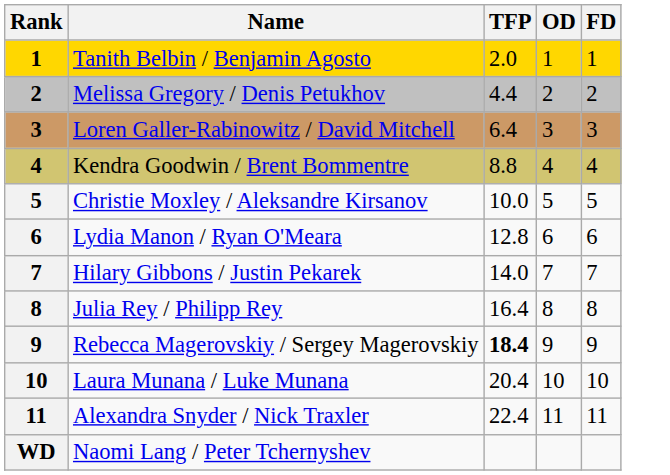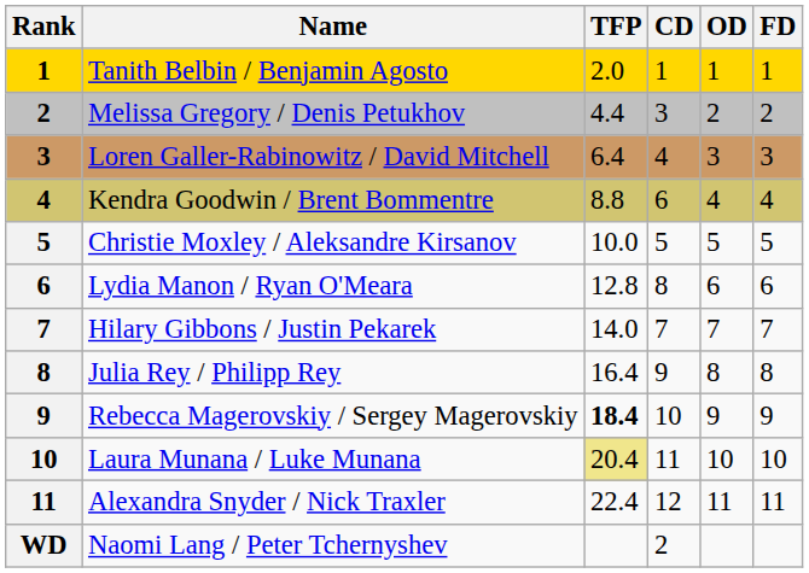 <table class="wikitable">
 <tr>
 <th>Rank</th>
 <th>Name</th>
 <th>TFP</th>
+<th>CD</th>
 <th>OD</th>
 <th>FD</th>
 </tr>
 <tr bgcolor="gold">
 <td align="center"><strong>1</strong></td>
 <td><a href='#'>Tanith Belbin</a> / <a href='#'>Benjamin Agosto</a></td>
 <td>2.0</td>
 <td>1</td>
 <td>1</td>
+<td>1</td>
 </tr>
 <tr bgcolor="silver">
 <td align="center"><strong>2</strong></td>
 <td><a href='#'>Melissa Gregory</a> / <a href='#'>Denis Petukhov</a></td>
 <td>4.4</td>
+<td>3</td>
 <td>2</td>
 <td>2</td>
 </tr>
 <tr bgcolor="cc9966">
 <td align="center"><strong>3</strong></td>
 <td><a href='#'>Loren Galler-Rabinowitz</a> / <a href='#'>David Mitchell</a></td>
 <td>6.4</td>
+<td>4</td>
 <td>3</td>
 <td>3</td>
 </tr>
 <tr bgcolor="#d1c571">
 <td align="center"><strong>4</strong></td>
 <td>Kendra Goodwin / <a href='#'>Brent Bommentre</a></td>
 <td>8.8</td>
+<td>6</td>
 <td>4</td>
 <td>4</td>
 </tr>
 <tr>
 <th>5</th>
 <td><a href='#'>Christie Moxley</a> / <a href='#'>Aleksandre Kirsanov</a></td>
 <td>10.0</td>
 <td>5</td>
 <td>5</td>
+<td>5</td>
 </tr>
 <tr>
 <th>6</th>
 <td><a href='#'>Lydia Manon</a> / <a href='#'>Ryan O'Meara</a></td>
 <td>12.8</td>
+<td>8</td>
 <td>6</td>
 <td>6</td>
 </tr>
 <tr>
 <th>7</th>
 <td><a href='#'>Hilary Gibbons</a> / <a href='#'>Justin Pekarek</a></td>
 <td>14.0</td>
 <td>7</td>
 <td>7</td>
+<td>7</td>
 </tr>
 <tr>
 <th>8</th>
 <td><a href='#'>Julia Rey</a> / <a href='#'>Philipp Rey</a></td>
 <td>16.4</td>
+<td>9</td>
 <td>8</td>
 <td>8</td>
 </tr>
 <tr>
 <th>9</th>
 <td><a href='#'>Rebecca Magerovskiy</a> / Sergey Magerovskiy</td>
 <td><strong>18.4</strong></td>
+<td>10</td>
 <td>9</td>
 <td>9</td>
 </tr>
 <tr>
 <th>10</th>
 <td><a href='#'>Laura Munana</a> / <a href='#'>Luke Munana</a></td>
-<td>20.4</td>
+<td style="background: khaki;">20.4</td>
+<td>11</td>
 <td>10</td>
 <td>10</td>
 </tr>
 <tr>
 <th>11</th>
 <td><a href='#'>Alexandra Snyder</a> / <a href='#'>Nick Traxler</a></td>
 <td>22.4</td>
+<td>12</td>
 <td>11</td>
 <td>11</td>
 </tr>
 <tr>
 <th>WD</th>
 <td><a href='#'>Naomi Lang</a> / <a href='#'>Peter Tchernyshev</a></td>
 <td></td>
+<td>2</td>
 <td></td>
 <td></td>
 </tr>
 </table>
